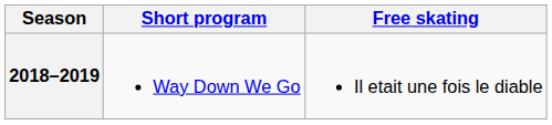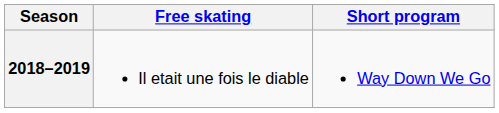 <table class=wikitable style=text-align:center>
 <tr>
 <th>Season</th>
+<th><a href='#'>Free skating</a></th>
 <th><a href='#'>Short program</a></th>
-<th><a href='#'>Free skating</a></th>
 </tr>
 <tr>
 <th>2018–2019 <br> </th>
+<td><br><ul><li>Il etait une fois le diable <br></li></ul></td>
 <td><br><ul><li><a href='#'>Way Down We Go</a> <br></li></ul></td>
-<td><br><ul><li>Il etait une fois le diable <br></li></ul></td>
 </tr>
 </table>
